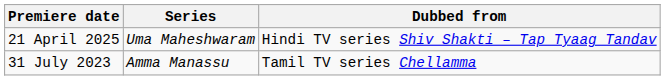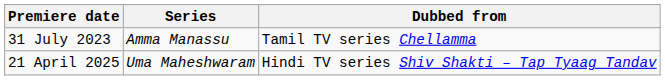 <table class="wikitable sortable">
 <tr>
 <th>Premiere date</th>
 <th>Series</th>
 <th>Dubbed from</th>
 </tr>
 <tr>
+<td>31 July 2023</td>
+<td><em>Amma Manassu</em></td>
+<td>Tamil TV series <em><a href='#'>Chellamma</a></em></td>
+</tr>
+<tr>
 <td>21 April 2025</td>
 <td><em>Uma Maheshwaram</em></td>
 <td>Hindi TV series <em><a href='#'>Shiv Shakti – Tap Tyaag Tandav</a></em></td>
 </tr>
-<tr>
-<td>31 July 2023</td>
-<td><em>Amma Manassu</em></td>
-<td>Tamil TV series <em><a href='#'>Chellamma</a></em></td>
-</tr>
 </table>
